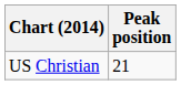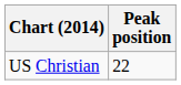 <table class="wikitable sortable">
 <tr>
 <th>Chart (2014)</th>
 <th>Peak<br>position</th>
 </tr>
 <tr>
 <td>US <a href='#'>Christian</a></td>
-<td>21</td>
+<td>22</td>
 </tr>
 </table>
